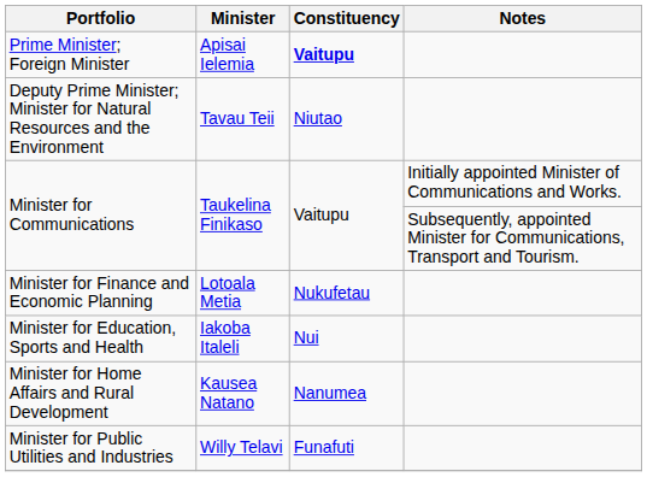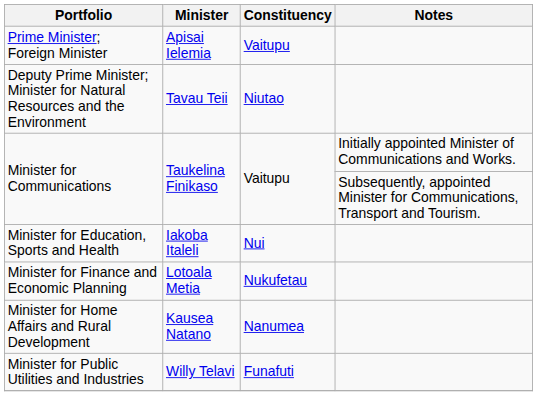 <table class="wikitable">
 <tr>
 <th>Portfolio</th>
 <th>Minister</th>
 <th>Constituency</th>
 <th>Notes</th>
 </tr>
 <tr>
 <td><a href='#'>Prime Minister</a>;<br>Foreign Minister</td>
 <td><a href='#'>Apisai Ielemia</a></td>
-<td><strong><a href='#'>Vaitupu</a></strong></td>
+<td><a href='#'>Vaitupu</a></td>
 <td></td>
 </tr>
 <tr>
 <td>Deputy Prime Minister;<br>Minister for Natural Resources and the Environment</td>
 <td><a href='#'>Tavau Teii</a></td>
 <td><a href='#'>Niutao</a></td>
 <td></td>
 </tr>
 <tr>
 <td rowspan=2>Minister for Communications</td>
 <td rowspan=2><a href='#'>Taukelina Finikaso</a></td>
 <td rowspan=2>Vaitupu</td>
 <td>Initially appointed Minister of Communications and Works.</td>
 </tr>
 <tr>
 <td>Subsequently, appointed Minister for Communications, Transport and Tourism.</td>
 </tr>
 <tr>
+<td>Minister for Education, Sports and Health</td>
+<td><a href='#'>Iakoba Italeli</a></td>
+<td><a href='#'>Nui</a></td>
+<td></td>
+</tr>
+<tr>
 <td>Minister for Finance and Economic Planning</td>
 <td><a href='#'>Lotoala Metia</a></td>
 <td><a href='#'>Nukufetau</a></td>
-<td></td>
-</tr>
-<tr>
-<td>Minister for Education, Sports and Health</td>
-<td><a href='#'>Iakoba Italeli</a></td>
-<td><a href='#'>Nui</a></td>
 <td></td>
 </tr>
 <tr>
 <td>Minister for Home Affairs and Rural Development</td>
 <td><a href='#'>Kausea Natano</a></td>
 <td><a href='#'>Nanumea</a></td>
 <td></td>
 </tr>
 <tr>
 <td>Minister for Public Utilities and Industries</td>
 <td><a href='#'>Willy Telavi</a></td>
 <td><a href='#'>Funafuti</a></td>
 <td></td>
 </tr>
 <tr>
 </tr>
 </table>
